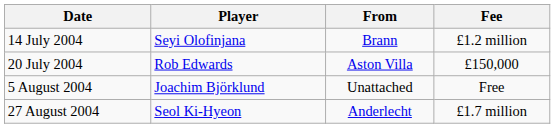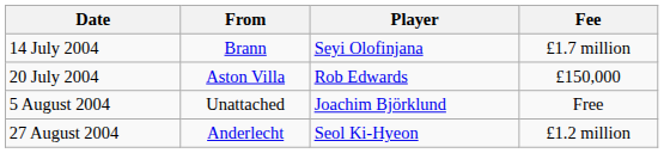 <table class="wikitable" style="text-align:center; font-size:95%;width:65%; text-align:left">
 <tr>
 <th><strong>Date</strong></th>
+<th><strong>From</strong></th>
 <th><strong>Player</strong></th>
-<th><strong>From</strong></th>
 <th><strong>Fee</strong></th>
 </tr>
 <tr --->
 <td>14 July 2004</td>
+<td align="center"> <a href='#'>Brann</a></td>
 <td> <a href='#'>Seyi Olofinjana</a></td>
-<td align="center"> <a href='#'>Brann</a></td>
-<td align="center">£1.2 million</td>
+<td align="center">£1.7 million</td>
 </tr>
 <tr --->
 <td>20 July 2004</td>
+<td align="center"><a href='#'>Aston Villa</a></td>
 <td> <a href='#'>Rob Edwards</a></td>
-<td align="center"><a href='#'>Aston Villa</a></td>
 <td align="center">£150,000</td>
 </tr>
 <tr --->
 <td>5 August 2004</td>
+<td align="center">Unattached</td>
 <td> <a href='#'>Joachim Björklund</a></td>
-<td align="center">Unattached</td>
 <td align="center">Free</td>
 </tr>
 <tr --->
 <td>27 August 2004</td>
+<td align="center"> <a href='#'>Anderlecht</a></td>
 <td> <a href='#'>Seol Ki-Hyeon</a></td>
-<td align="center"> <a href='#'>Anderlecht</a></td>
-<td align="center">£1.7 million</td>
+<td align="center">£1.2 million</td>
 </tr>
 </table>
